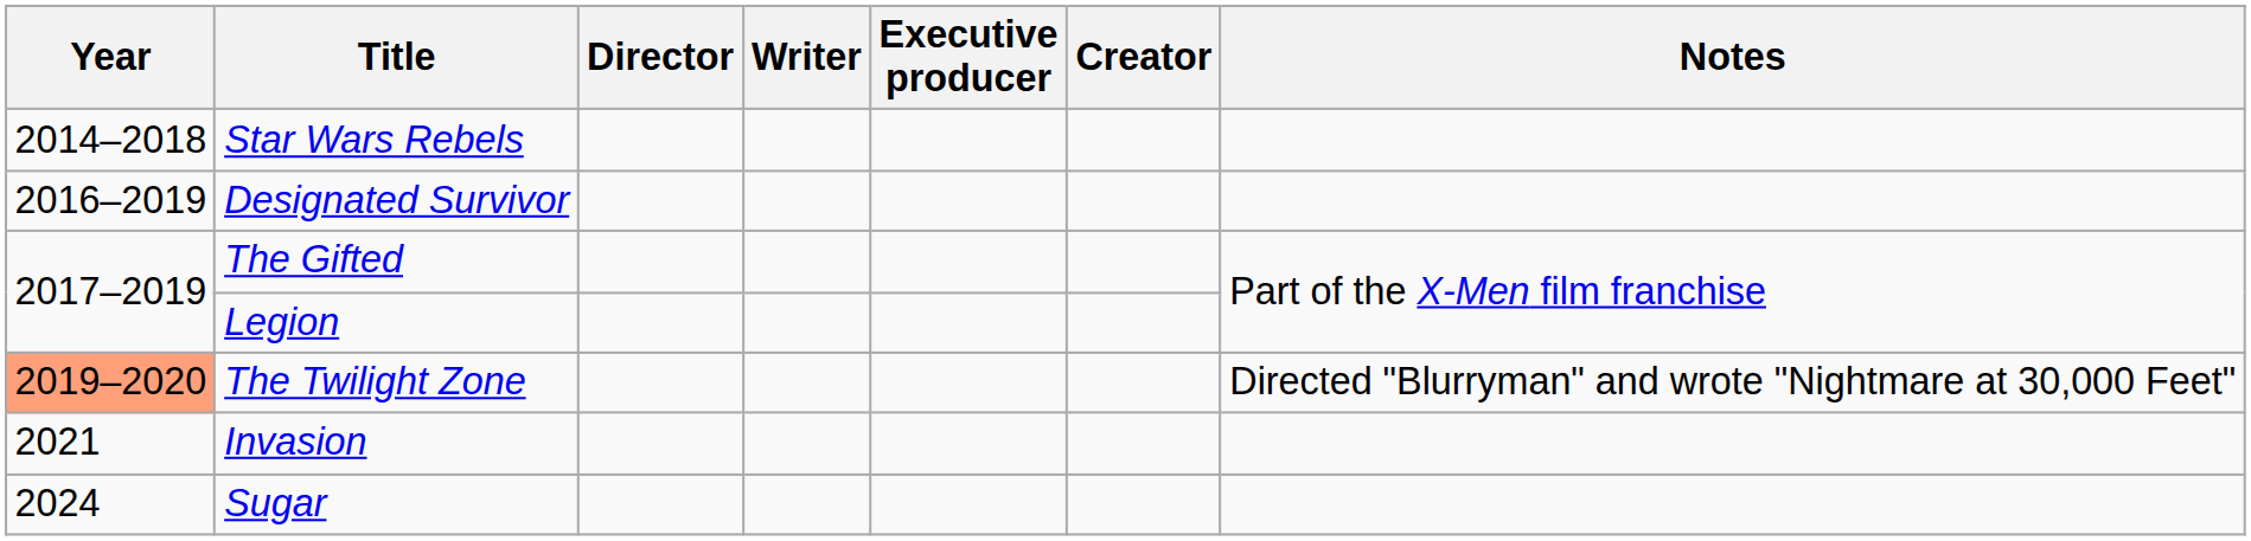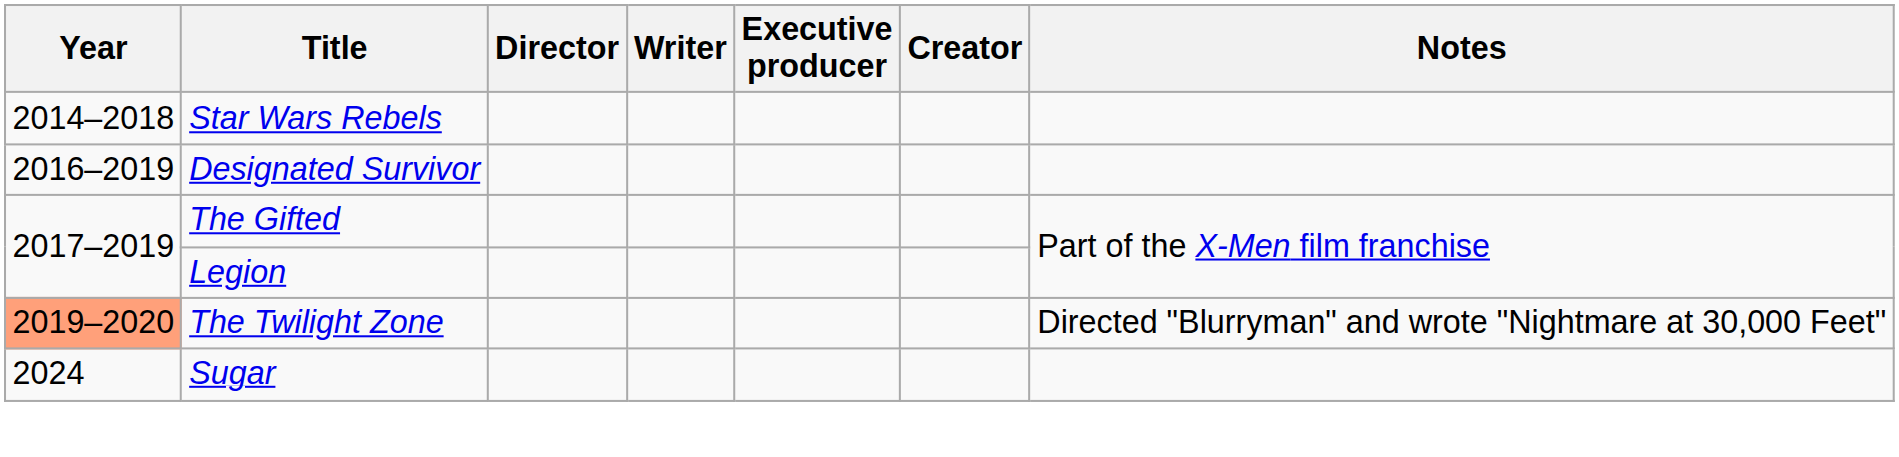 <table class="wikitable">
 <tr>
 <th>Year</th>
 <th>Title</th>
 <th>Director</th>
 <th>Writer</th>
 <th>Executive<br>producer</th>
 <th>Creator</th>
 <th>Notes</th>
 </tr>
 <tr>
 <td>2014–2018</td>
 <td><em><a href='#'>Star Wars Rebels</a></em></td>
 <td></td>
 <td></td>
 <td></td>
 <td></td>
 <td></td>
 </tr>
 <tr>
 <td>2016–2019</td>
 <td><em><a href='#'>Designated Survivor</a></em></td>
 <td></td>
 <td></td>
 <td></td>
 <td></td>
 <td></td>
 </tr>
 <tr>
 <td rowspan="2">2017–2019</td>
 <td><em><a href='#'>The Gifted</a></em></td>
 <td></td>
 <td></td>
 <td></td>
 <td></td>
 <td rowspan="2">Part of the <a href='#'><em>X-Men</em> film franchise</a></td>
 </tr>
 <tr>
 <td><em><a href='#'>Legion</a></em></td>
 <td></td>
 <td></td>
 <td></td>
 <td></td>
 </tr>
 <tr>
 <td style="background: lightsalmon;">2019–2020</td>
 <td><em><a href='#'>The Twilight Zone</a></em></td>
 <td></td>
 <td></td>
 <td></td>
 <td></td>
 <td>Directed "Blurryman" and wrote "Nightmare at 30,000 Feet"</td>
 </tr>
 <tr>
-<td>2021</td>
-<td><em><a href='#'>Invasion</a></em></td>
-<td></td>
-<td></td>
-<td></td>
-<td></td>
-<td></td>
-</tr>
-<tr>
 <td>2024</td>
 <td><em><a href='#'>Sugar</a></em></td>
 <td></td>
 <td></td>
 <td></td>
 <td></td>
 <td></td>
 </tr>
 </table>
